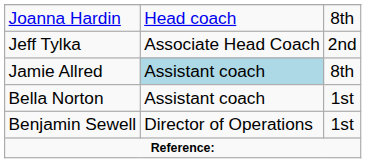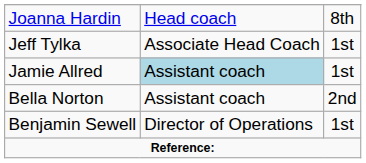 <table class="wikitable" style="font-size:93%;">
 <tr>
 </tr>
 <tr>
 <td><a href='#'>Joanna Hardin</a></td>
 <td><a href='#'>Head coach</a></td>
 <td align=center>8th</td>
 </tr>
 <tr>
 <td>Jeff Tylka</td>
 <td>Associate Head Coach</td>
-<td align=center>2nd</td>
+<td align=center>1st</td>
 </tr>
 <tr>
 <td>Jamie Allred</td>
 <td style="background: lightblue;">Assistant coach</td>
-<td align=center>8th</td>
+<td align=center>1st</td>
 </tr>
 <tr>
 <td>Bella Norton</td>
 <td>Assistant coach</td>
-<td align=center>1st</td>
+<td align=center>2nd</td>
 </tr>
 <tr>
 <td>Benjamin Sewell</td>
 <td>Director of Operations</td>
 <td align=center>1st</td>
 </tr>
 <tr>
 <td colspan="4"  style="font-size:8pt; text-align:center;"><strong>Reference:</strong></td>
 </tr>
 </table>
